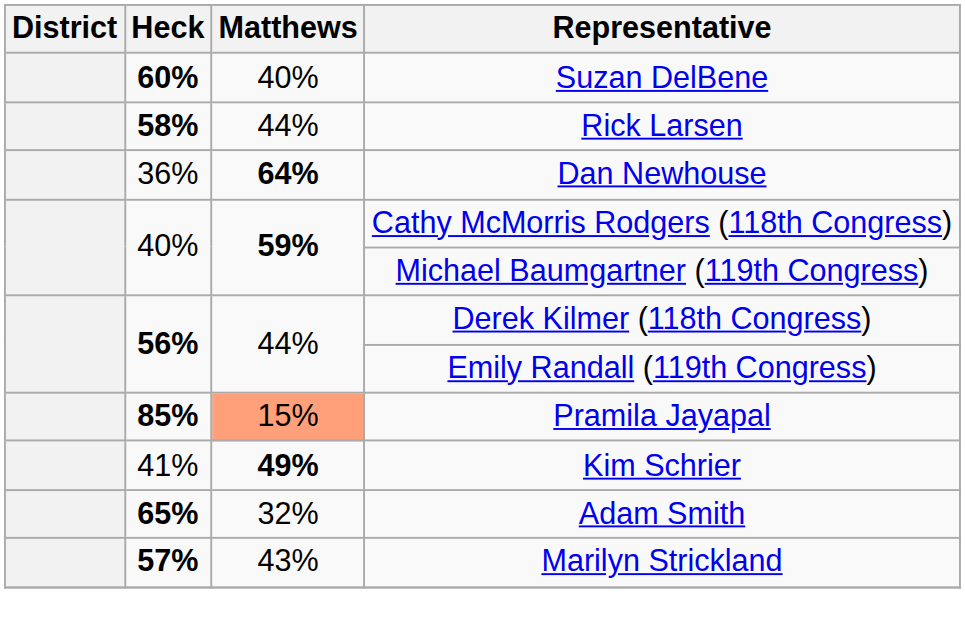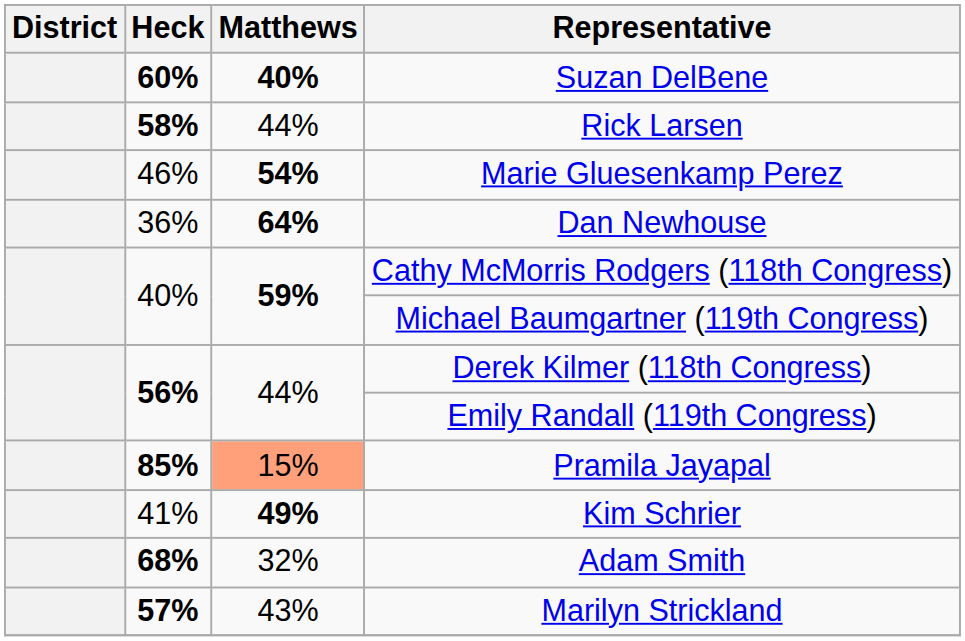 <table class=wikitable>
 <tr>
 <th>District</th>
 <th>Heck</th>
 <th>Matthews</th>
 <th>Representative</th>
 </tr>
 <tr align=center>
 <th></th>
 <td><strong>60%</strong></td>
-<td>40%</td>
+<td><strong>40%</strong></td>
 <td><a href='#'>Suzan DelBene</a></td>
 </tr>
 <tr align=center>
 <th></th>
 <td><strong>58%</strong></td>
 <td>44%</td>
 <td><a href='#'>Rick Larsen</a></td>
+</tr>
+<tr align=center>
+<th></th>
+<td>46%</td>
+<td><strong>54%</strong></td>
+<td><a href='#'>Marie Gluesenkamp Perez</a></td>
 </tr>
 <tr align=center>
 <th></th>
 <td>36%</td>
 <td><strong>64%</strong></td>
 <td><a href='#'>Dan Newhouse</a></td>
 </tr>
 <tr align=center>
 <th rowspan=2 ></th>
 <td rowspan=2>40%</td>
 <td rowspan=2><strong>59%</strong></td>
 <td><a href='#'>Cathy McMorris Rodgers</a> (<a href='#'>118th Congress</a>)</td>
 </tr>
 <tr align=center>
 <td><a href='#'>Michael Baumgartner</a> (<a href='#'>119th Congress</a>)</td>
 </tr>
 <tr align=center>
 <th rowspan=2 ></th>
 <td rowspan=2><strong>56%</strong></td>
 <td rowspan=2>44%</td>
 <td><a href='#'>Derek Kilmer</a> (<a href='#'>118th Congress</a>)</td>
 </tr>
 <tr align=center>
 <td><a href='#'>Emily Randall</a> (<a href='#'>119th Congress</a>)</td>
 </tr>
 <tr align=center>
 <th></th>
 <td><strong>85%</strong></td>
 <td style="background: lightsalmon;">15%</td>
 <td><a href='#'>Pramila Jayapal</a></td>
 </tr>
 <tr align=center>
 <th></th>
 <td>41%</td>
 <td><strong>49%</strong></td>
 <td><a href='#'>Kim Schrier</a></td>
 </tr>
 <tr align=center>
 <th></th>
-<td><strong>65%</strong></td>
+<td><strong>68%</strong></td>
 <td>32%</td>
 <td><a href='#'>Adam Smith</a></td>
 </tr>
 <tr align=center>
 <th></th>
 <td><strong>57%</strong></td>
 <td>43%</td>
 <td><a href='#'>Marilyn Strickland</a></td>
 </tr>
 <tr align=center>
 </tr>
 </table>
